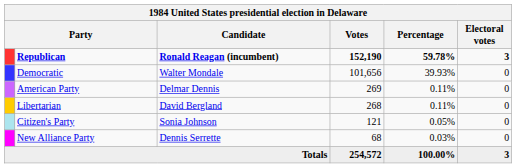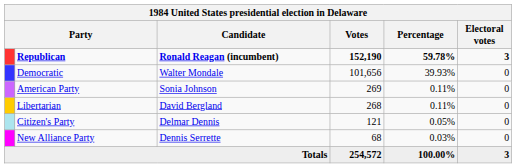 <table class="wikitable" style="font-size: 95%;">
 <tr>
 <th colspan="6">1984 United States presidential election in Delaware</th>
 </tr>
 <tr>
 <th colspan="2" style="width: 15em">Party</th>
 <th style="width: 17em">Candidate</th>
 <th style="width: 5em">Votes</th>
 <th style="width: 7em">Percentage</th>
 <th style="width: 5em">Electoral votes</th>
 </tr>
 <tr>
 <th style="background:#f33; width:3px;"></th>
 <td style="width: 130px"><strong><a href='#'>Republican</a></strong></td>
 <td><strong><a href='#'>Ronald Reagan</a> (incumbent)</strong></td>
 <td style="text-align:right;"><strong>152,190</strong></td>
 <td style="text-align:right;"><strong>59.78%</strong></td>
 <td style="text-align:right;"><strong>3</strong></td>
 </tr>
 <tr>
 <th style="background:#33f; width:3px;"></th>
 <td style="width: 130px"><a href='#'>Democratic</a></td>
 <td><a href='#'>Walter Mondale</a></td>
 <td style="text-align:right;">101,656</td>
 <td style="text-align:right;">39.93%</td>
 <td style="text-align:right;">0</td>
 </tr>
 <tr>
 <th style="background:#CC66FF; width:3px;"></th>
 <td style="width: 130px"><a href='#'>American Party</a></td>
-<td><a href='#'>Delmar Dennis</a></td>
+<td><a href='#'>Sonia Johnson</a></td>
 <td style="text-align:right;">269</td>
 <td style="text-align:right;">0.11%</td>
 <td style="text-align:right;">0</td>
 </tr>
 <tr>
 <th style="background:#FFCC00; width:3px;"></th>
 <td style="width: 130px"><a href='#'>Libertarian</a></td>
 <td><a href='#'>David Bergland</a></td>
 <td style="text-align:right;">268</td>
 <td style="text-align:right;">0.11%</td>
 <td style="text-align:right;">0</td>
 </tr>
 <tr>
 <th style="background: #ACE5EE; width:3px;"></th>
 <td style="width: 130px"><a href='#'>Citizen's Party</a></td>
-<td><a href='#'>Sonia Johnson</a></td>
+<td><a href='#'>Delmar Dennis</a></td>
 <td style="text-align:right;">121</td>
 <td style="text-align:right;">0.05%</td>
 <td style="text-align:right;">0</td>
 </tr>
 <tr>
 <th style="background: #FF00FF; width:3px;"></th>
 <td style="width: 130px"><a href='#'>New Alliance Party</a></td>
 <td><a href='#'>Dennis Serrette</a></td>
 <td style="text-align:right;">68</td>
 <td style="text-align:right;">0.03%</td>
 <td style="text-align:right;">0</td>
 </tr>
 <tr style="background:#eee; text-align:right;">
 <td colspan="3"><strong>Totals</strong></td>
 <td><strong>254,572</strong></td>
 <td><strong>100.00%</strong></td>
 <td><strong>3</strong></td>
 </tr>
 </table>
